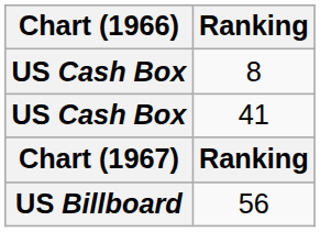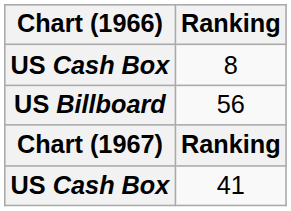 <table class="wikitable plainrowheaders sortable">
 <tr>
 <th scope="col">Chart (1966)</th>
 <th scope="col">Ranking</th>
 </tr>
 <tr>
 <th scope="row">US <em>Cash Box</em></th>
 <td align="center">8</td>
 </tr>
 <tr>
-<th scope="row">US <em>Cash Box</em></th>
-<td align="center">41</td>
+<th scope="row">US <em>Billboard</em></th>
+<td align="center">56</td>
 </tr>
 <tr>
 <th scope="col">Chart (1967)</th>
 <th scope="col">Ranking</th>
 </tr>
 <tr>
-<th scope="row">US <em>Billboard</em></th>
-<td align="center">56</td>
+<th scope="row">US <em>Cash Box</em></th>
+<td align="center">41</td>
 </tr>
 </table>
